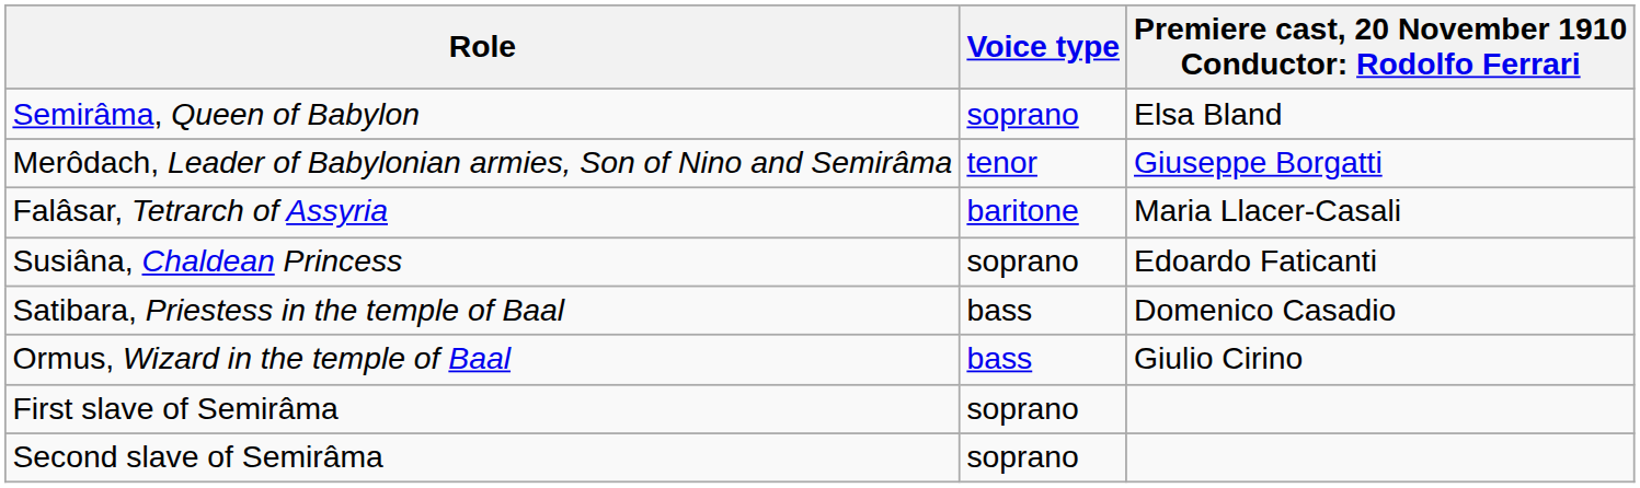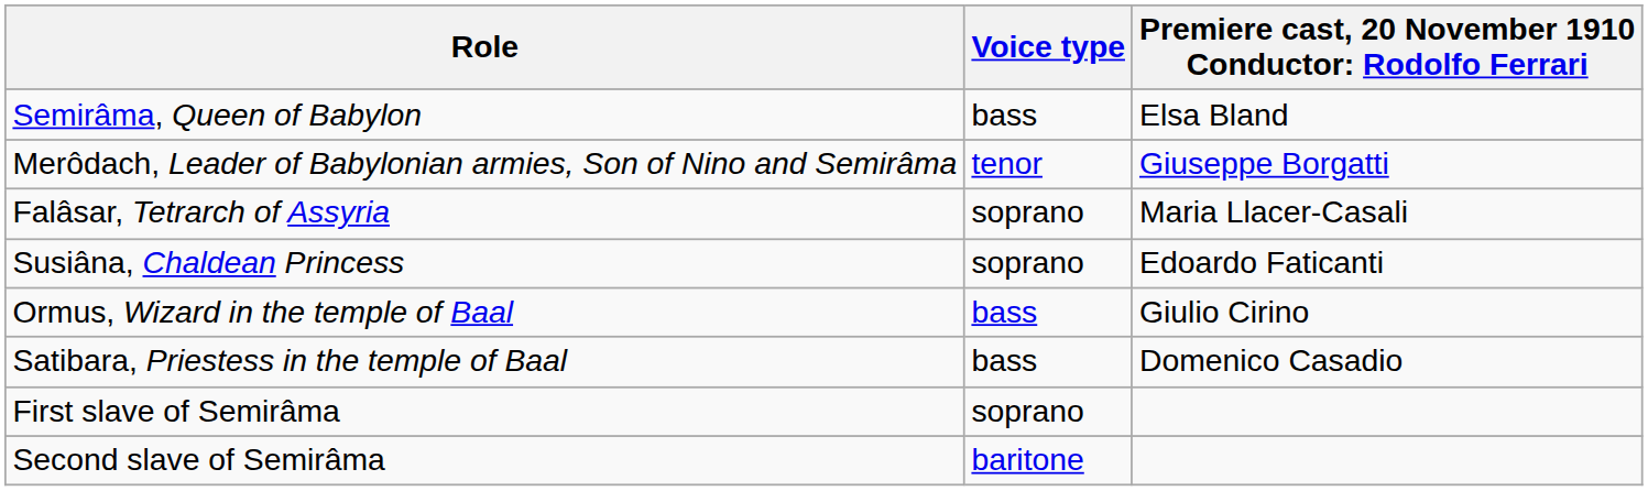 <table class="wikitable">
 <tr>
 <th>Role</th>
 <th><a href='#'>Voice type</a></th>
 <th>Premiere cast, 20 November 1910<br>Conductor: <a href='#'>Rodolfo Ferrari</a></th>
 </tr>
 <tr>
 <td><a href='#'>Semirâma</a>, <em>Queen of Babylon</em></td>
-<td><a href='#'>soprano</a></td>
+<td>bass</td>
 <td>Elsa Bland</td>
 </tr>
 <tr>
 <td>Merôdach, <em>Leader of Babylonian armies, Son of Nino and Semirâma</em></td>
 <td><a href='#'>tenor</a></td>
 <td><a href='#'>Giuseppe Borgatti</a></td>
 </tr>
 <tr>
 <td>Falâsar, <em>Tetrarch of <a href='#'>Assyria</a></em></td>
-<td><a href='#'>baritone</a></td>
+<td>soprano</td>
 <td>Maria Llacer-Casali</td>
 </tr>
 <tr>
 <td>Susiâna, <em><a href='#'>Chaldean</a> Princess</em></td>
 <td>soprano</td>
 <td>Edoardo Faticanti</td>
 </tr>
 <tr>
+<td>Ormus, <em>Wizard in the temple of <a href='#'>Baal</a></em></td>
+<td><a href='#'>bass</a></td>
+<td>Giulio Cirino</td>
+</tr>
+<tr>
 <td>Satibara, <em>Priestess in the temple of Baal</em></td>
 <td>bass</td>
 <td>Domenico Casadio</td>
-</tr>
-<tr>
-<td>Ormus, <em>Wizard in the temple of <a href='#'>Baal</a></em></td>
-<td><a href='#'>bass</a></td>
-<td>Giulio Cirino</td>
 </tr>
 <tr>
 <td>First slave of Semirâma</td>
 <td>soprano</td>
 <td></td>
 </tr>
 <tr>
 <td>Second slave of Semirâma</td>
-<td>soprano</td>
+<td><a href='#'>baritone</a></td>
 <td></td>
 </tr>
 </table>
